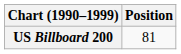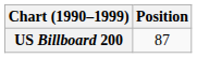 <table class="wikitable plainrowheaders">
 <tr>
 <th scope="col">Chart (1990–1999)</th>
 <th scope="col">Position</th>
 </tr>
 <tr>
 <th scope="row">US <em>Billboard</em> 200</th>
-<td style="text-align:center;">81</td>
+<td style="text-align:center;">87</td>
 </tr>
 </table>
